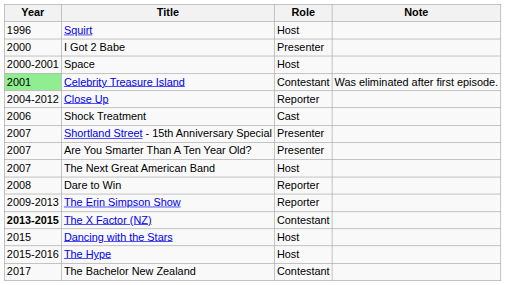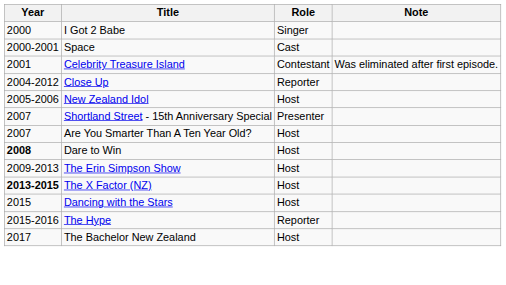 <table class="wikitable sortable">
 <tr>
 <th>Year</th>
 <th>Title</th>
 <th>Role</th>
 <th>Note</th>
 </tr>
 <tr>
-<td>1996</td>
-<td><a href='#'>Squirt</a></td>
-<td>Host</td>
-<td></td>
-</tr>
-<tr>
 <td>2000</td>
 <td>I Got 2 Babe</td>
-<td>Presenter</td>
+<td>Singer</td>
 <td></td>
 </tr>
 <tr>
 <td>2000-2001</td>
 <td>Space</td>
-<td>Host</td>
+<td>Cast</td>
 <td></td>
 </tr>
 <tr>
-<td style="background: lightgreen;">2001</td>
+<td>2001</td>
 <td><a href='#'>Celebrity Treasure Island</a></td>
 <td>Contestant</td>
 <td>Was eliminated after first episode.</td>
 </tr>
 <tr>
 <td>2004-2012</td>
 <td><a href='#'>Close Up</a></td>
 <td>Reporter</td>
 <td></td>
 </tr>
 <tr>
-<td>2006</td>
-<td>Shock Treatment</td>
-<td>Cast</td>
+<td>2005-2006</td>
+<td><a href='#'>New Zealand Idol</a></td>
+<td>Host</td>
 <td></td>
 </tr>
 <tr>
 <td>2007</td>
 <td><a href='#'>Shortland Street</a> - 15th Anniversary Special</td>
 <td>Presenter</td>
 <td></td>
 </tr>
 <tr>
 <td>2007</td>
 <td>Are You Smarter Than A Ten Year Old?</td>
-<td>Presenter</td>
-<td></td>
-</tr>
-<tr>
-<td>2007</td>
-<td>The Next Great American Band</td>
 <td>Host</td>
 <td></td>
 </tr>
 <tr>
-<td>2008</td>
+<td><strong>2008</strong></td>
 <td>Dare to Win</td>
-<td>Reporter</td>
+<td>Host</td>
 <td></td>
 </tr>
 <tr>
 <td>2009-2013</td>
 <td><a href='#'>The Erin Simpson Show</a></td>
-<td>Reporter</td>
+<td>Host</td>
 <td></td>
 </tr>
 <tr>
 <td><strong>2013-2015</strong></td>
 <td><a href='#'>The X Factor (NZ)</a></td>
-<td>Contestant</td>
+<td>Host</td>
 <td></td>
 </tr>
 <tr>
 <td>2015</td>
 <td><a href='#'>Dancing with the Stars</a></td>
 <td>Host</td>
 <td></td>
 </tr>
 <tr>
 <td>2015-2016</td>
 <td><a href='#'>The Hype</a></td>
-<td>Host</td>
+<td>Reporter</td>
 <td></td>
 </tr>
 <tr>
 <td>2017</td>
 <td>The Bachelor New Zealand</td>
-<td>Contestant</td>
+<td>Host</td>
 <td></td>
 </tr>
 </table>
